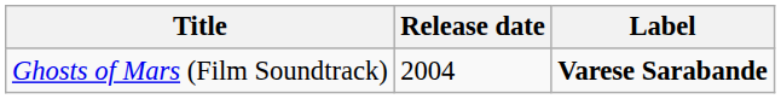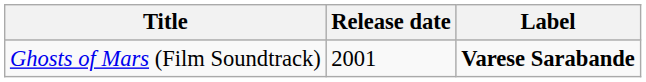 <table class="wikitable">
 <tr>
 <th>Title</th>
 <th>Release date</th>
 <th>Label</th>
 </tr>
 <tr>
 <td><em><a href='#'>Ghosts of Mars</a></em> (Film Soundtrack)</td>
-<td>2004</td>
+<td>2001</td>
 <td><strong>Varese Sarabande</strong></td>
 </tr>
 </table>
